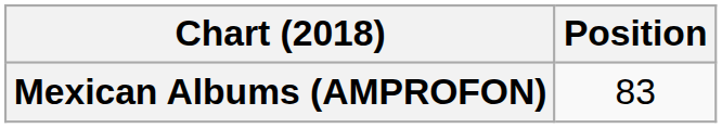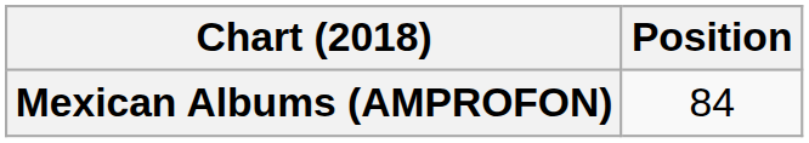 <table class="wikitable sortable plainrowheaders">
 <tr>
 <th style="text-align:center;">Chart (2018)</th>
 <th style="text-align:center;">Position</th>
 </tr>
 <tr>
 <th scope="row">Mexican Albums (AMPROFON)</th>
-<td style="text-align:center;">83</td>
+<td style="text-align:center;">84</td>
 </tr>
 </table>
